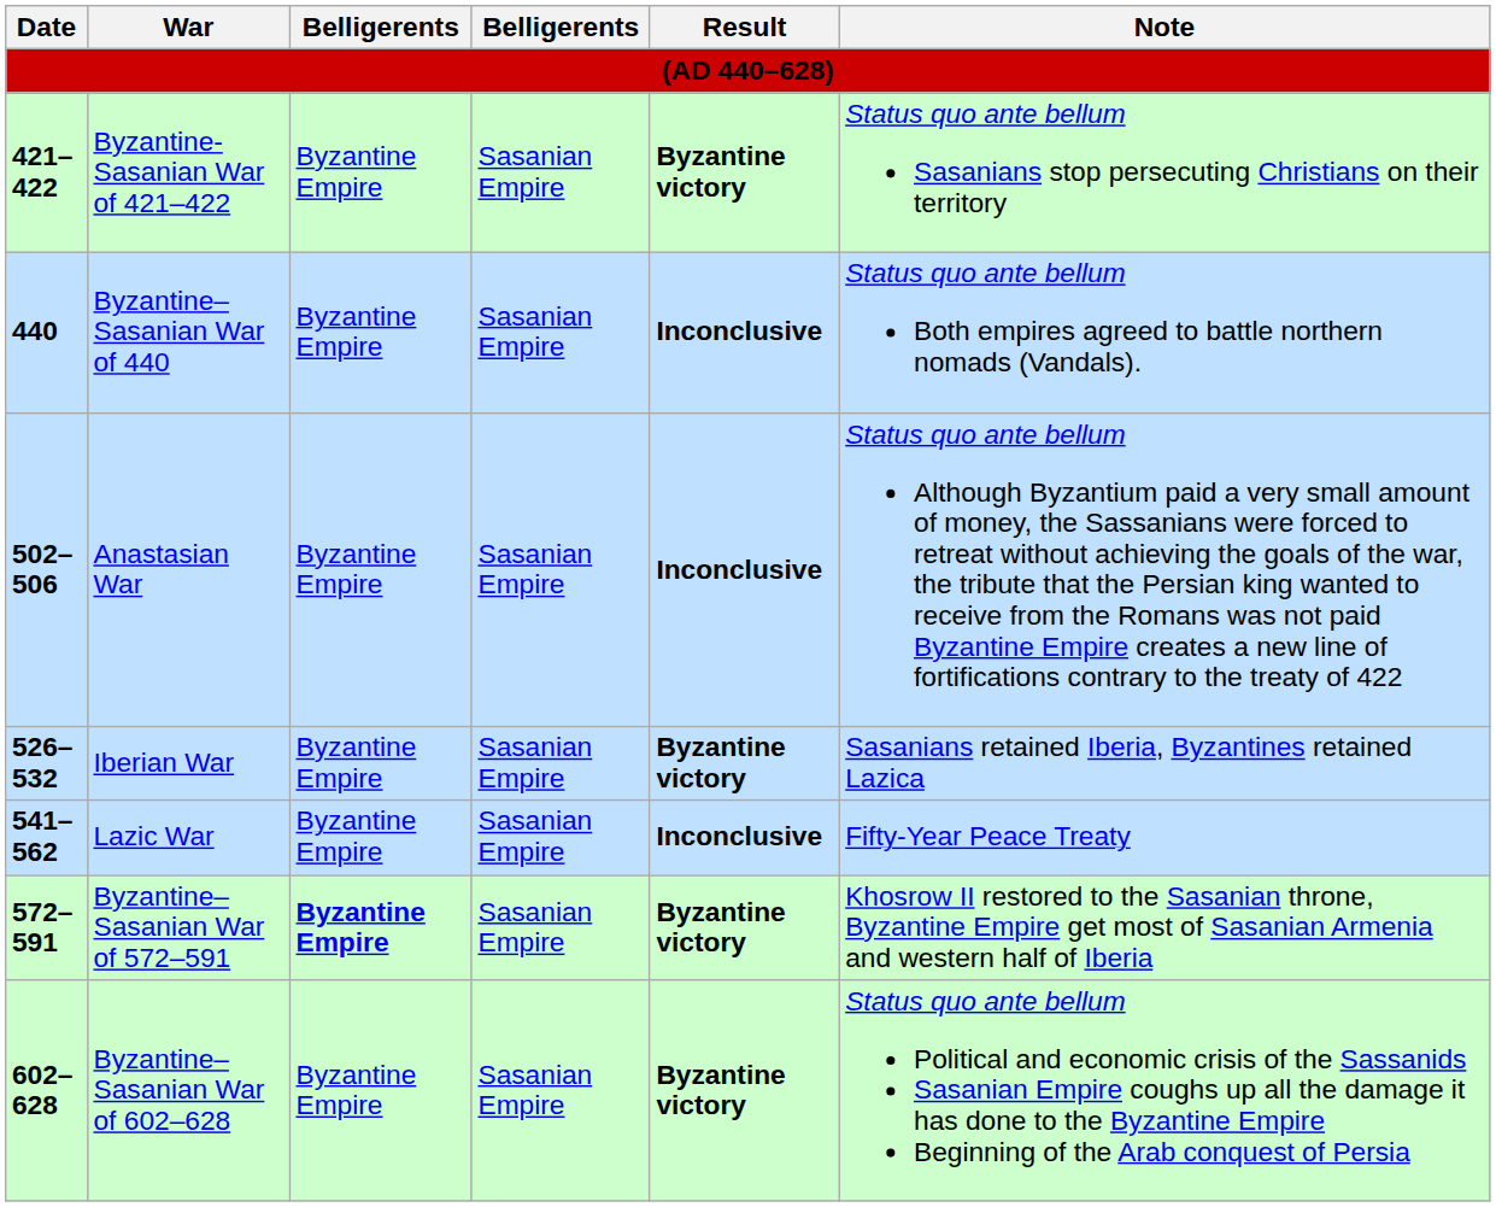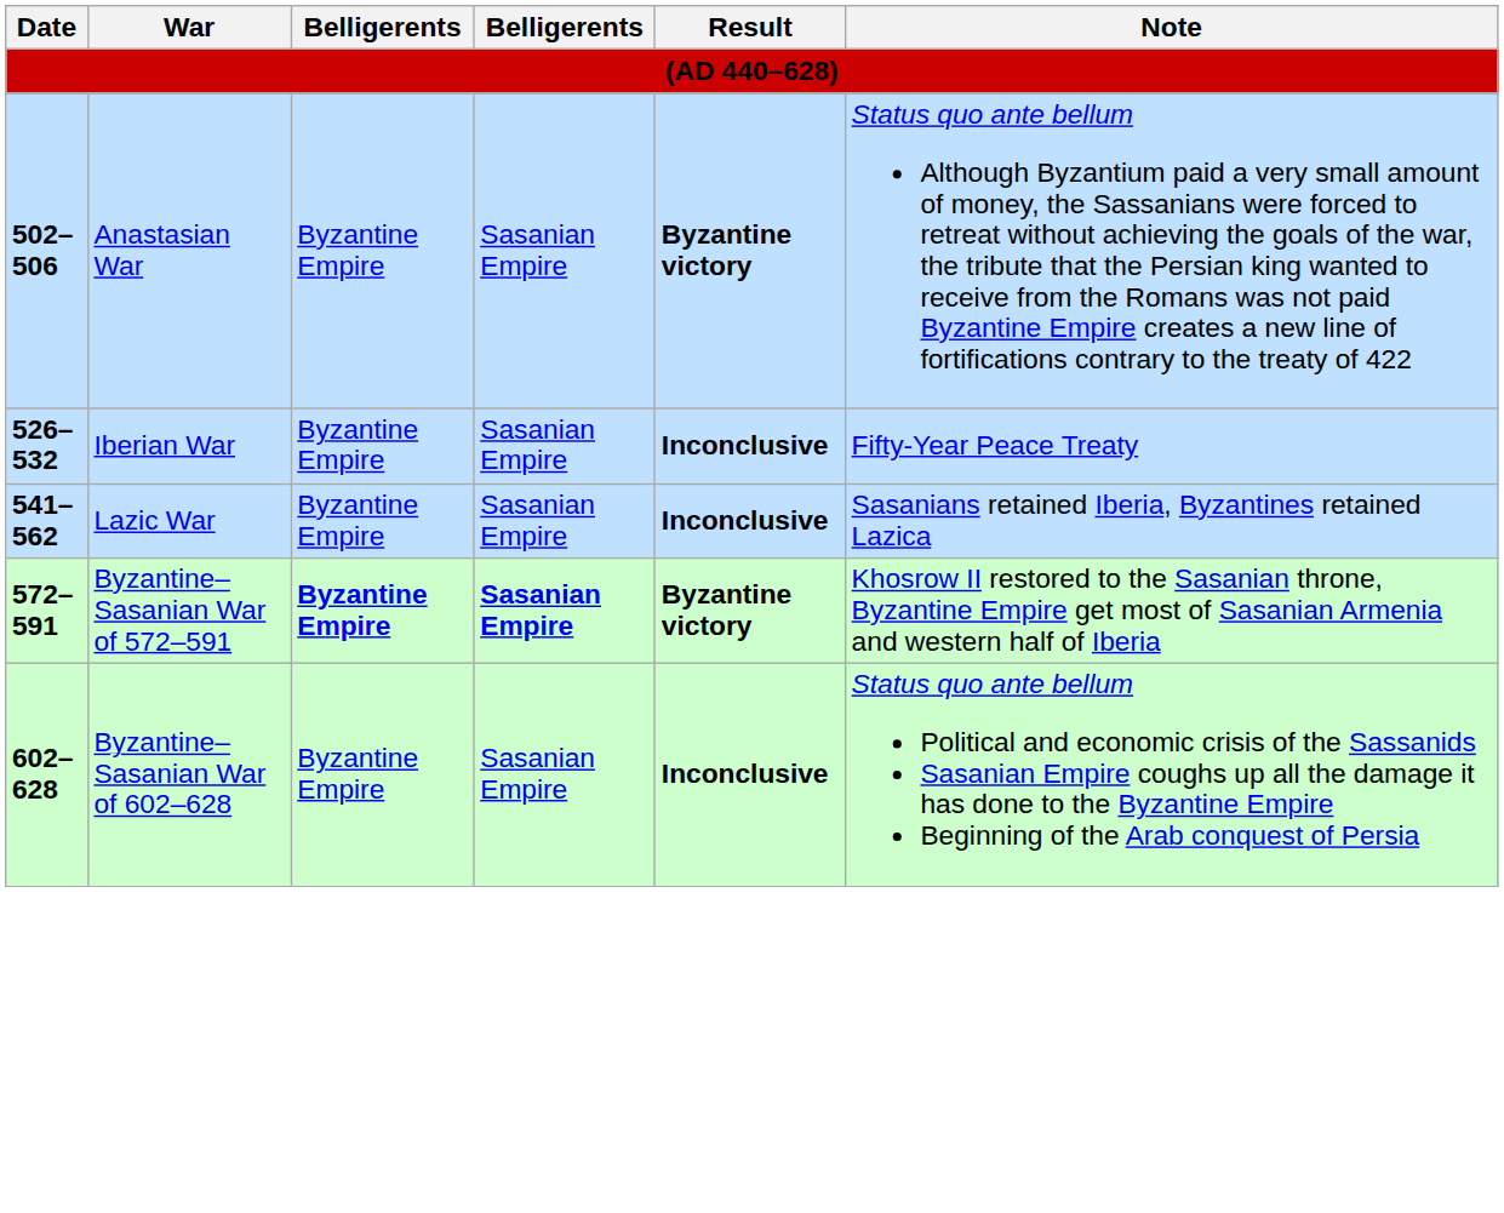 <table class="wikitable">
 <tr>
 <th>Date</th>
 <th>War</th>
 <th>Belligerents</th>
 <th>Belligerents</th>
 <th>Result</th>
 <th>Note</th>
 </tr>
 <tr>
 <th colspan="6" style="background:#CC0000"><span><strong>(AD 440–628)</strong></span></th>
 </tr>
 <tr>
 </tr>
-<tr - bgcolor="#CCFFCC">
-<td><strong>421–422</strong></td>
-<td><a href='#'>Byzantine-Sasanian War of 421–422</a></td>
-<td><a href='#'>Byzantine Empire</a></td>
-<td><a href='#'>Sasanian Empire</a></td>
-<td><strong>Byzantine victory</strong></td>
-<td><em><a href='#'>Status quo ante bellum</a></em><br><ul><li><a href='#'>Sasanians</a> stop persecuting <a href='#'>Christians</a> on their territory</li></ul></td>
-</tr>
-<tr - bgcolor="#C0E0FF">
-<td><strong>440</strong></td>
-<td><a href='#'>Byzantine–Sasanian War of 440</a></td>
-<td><a href='#'>Byzantine Empire</a></td>
-<td><a href='#'>Sasanian Empire</a></td>
-<td><strong>Inconclusive</strong></td>
-<td><em><a href='#'>Status quo ante bellum</a></em><br><ul><li>Both empires agreed to battle northern nomads (Vandals).</li></ul></td>
-</tr>
 <tr - bgcolor="#C0E0FF">
 <td><strong>502–506</strong></td>
 <td><a href='#'>Anastasian War</a></td>
 <td><a href='#'>Byzantine Empire</a></td>
 <td><a href='#'>Sasanian Empire</a></td>
-<td><strong>Inconclusive</strong></td>
+<td><strong>Byzantine victory</strong></td>
 <td><em><a href='#'>Status quo ante bellum</a></em><br><ul><li>Although Byzantium paid a very small amount of money, the Sassanians were forced to retreat without achieving the goals of the war, the tribute that the Persian king wanted to receive from the Romans was not paid<br><a href='#'>Byzantine Empire</a> creates a new line of fortifications contrary to the treaty of 422</li></ul></td>
 </tr>
 <tr - bgcolor="#C0E0FF">
 <td><strong>526–532</strong></td>
 <td><a href='#'>Iberian War</a></td>
 <td><a href='#'>Byzantine Empire</a></td>
 <td><a href='#'>Sasanian Empire</a></td>
-<td><strong>Byzantine victory</strong></td>
-<td><a href='#'>Sasanians</a> retained <a href='#'>Iberia</a>, <a href='#'>Byzantines</a> retained <a href='#'>Lazica</a></td>
+<td><strong>Inconclusive</strong></td>
+<td><a href='#'>Fifty-Year Peace Treaty</a></td>
 </tr>
 <tr - bgcolor="#C0E0FF">
 <td><strong>541–562</strong></td>
 <td><a href='#'>Lazic War</a></td>
 <td><a href='#'>Byzantine Empire</a></td>
 <td><a href='#'>Sasanian Empire</a></td>
 <td><strong>Inconclusive</strong></td>
-<td><a href='#'>Fifty-Year Peace Treaty</a></td>
+<td><a href='#'>Sasanians</a> retained <a href='#'>Iberia</a>, <a href='#'>Byzantines</a> retained <a href='#'>Lazica</a></td>
 </tr>
 <tr - bgcolor="#CCFFCC">
 <td><strong>572–591</strong></td>
 <td><a href='#'>Byzantine–Sasanian War of 572–591</a></td>
 <td><strong><a href='#'>Byzantine Empire</a></strong></td>
-<td><a href='#'>Sasanian Empire</a></td>
+<td><strong><a href='#'>Sasanian Empire</a></strong></td>
 <td><strong>Byzantine victory</strong></td>
 <td><a href='#'>Khosrow II</a> restored to the <a href='#'>Sasanian</a> throne, <a href='#'>Byzantine Empire</a> get most of <a href='#'>Sasanian Armenia</a> and western half of <a href='#'>Iberia</a></td>
 </tr>
 <tr - bgcolor="#CCFFCC">
 <td><strong>602–628</strong></td>
 <td><a href='#'>Byzantine–Sasanian War of 602–628</a></td>
 <td><a href='#'>Byzantine Empire</a></td>
 <td><a href='#'>Sasanian Empire</a></td>
-<td><strong>Byzantine victory</strong></td>
+<td><strong>Inconclusive</strong></td>
 <td><em><a href='#'>Status quo ante bellum</a></em><br><ul><li>Political and economic crisis of the <a href='#'>Sassanids</a></li><li><a href='#'>Sasanian Empire</a> coughs up all the damage it has done to the <a href='#'>Byzantine Empire</a></li><li>Beginning of the <a href='#'>Arab conquest of Persia</a></li></ul></td>
 </tr>
 </table>
